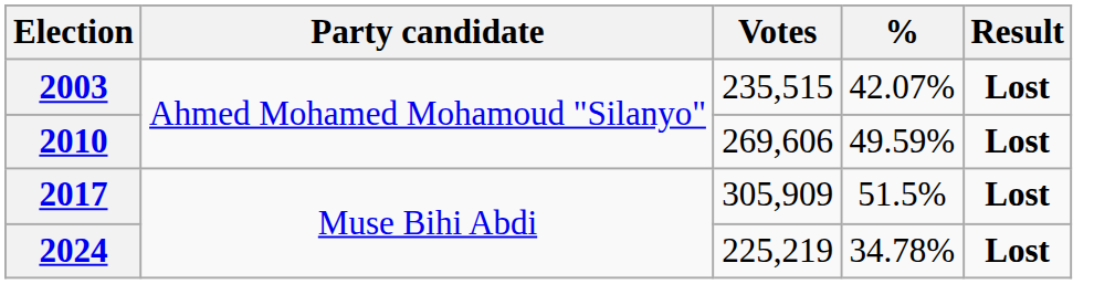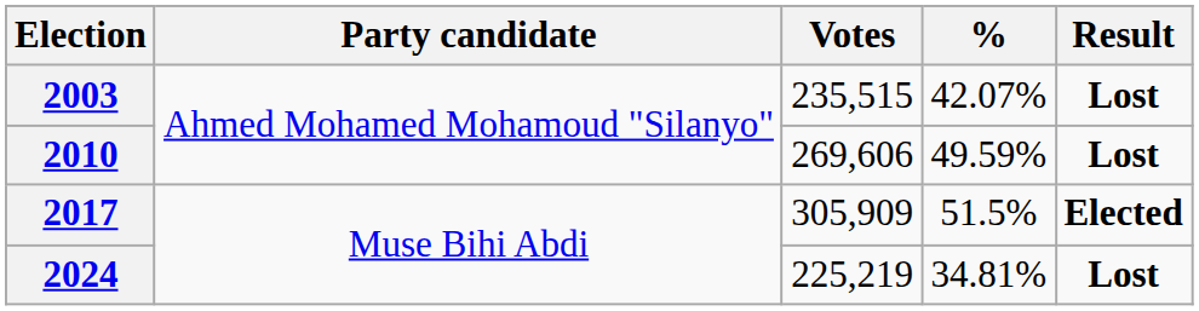 <table class="wikitable" style="text-align:center">
 <tr>
 <th>Election</th>
 <th>Party candidate</th>
 <th>Votes</th>
 <th><strong>%</strong></th>
 <th>Result</th>
 </tr>
 <tr>
 <th><a href='#'>2003</a></th>
 <td rowspan="2"><a href='#'>Ahmed Mohamed Mohamoud "Silanyo"</a></td>
 <td>235,515</td>
 <td>42.07%</td>
 <td><strong>Lost</strong> </td>
 </tr>
 <tr>
 <th><a href='#'>2010</a></th>
 <td>269,606</td>
 <td>49.59%</td>
 <td><strong>Lost</strong> </td>
 </tr>
 <tr>
 <th><a href='#'>2017</a></th>
 <td rowspan="2"><a href='#'>Muse Bihi Abdi</a></td>
 <td>305,909</td>
 <td>51.5%</td>
-<td><strong>Lost</strong> </td>
+<td><strong>Elected</strong> </td>
 </tr>
 <tr>
 <th><a href='#'>2024</a></th>
 <td>225,219</td>
-<td>34.78%</td>
+<td>34.81%</td>
 <td><strong>Lost</strong> </td>
 </tr>
 </table>
